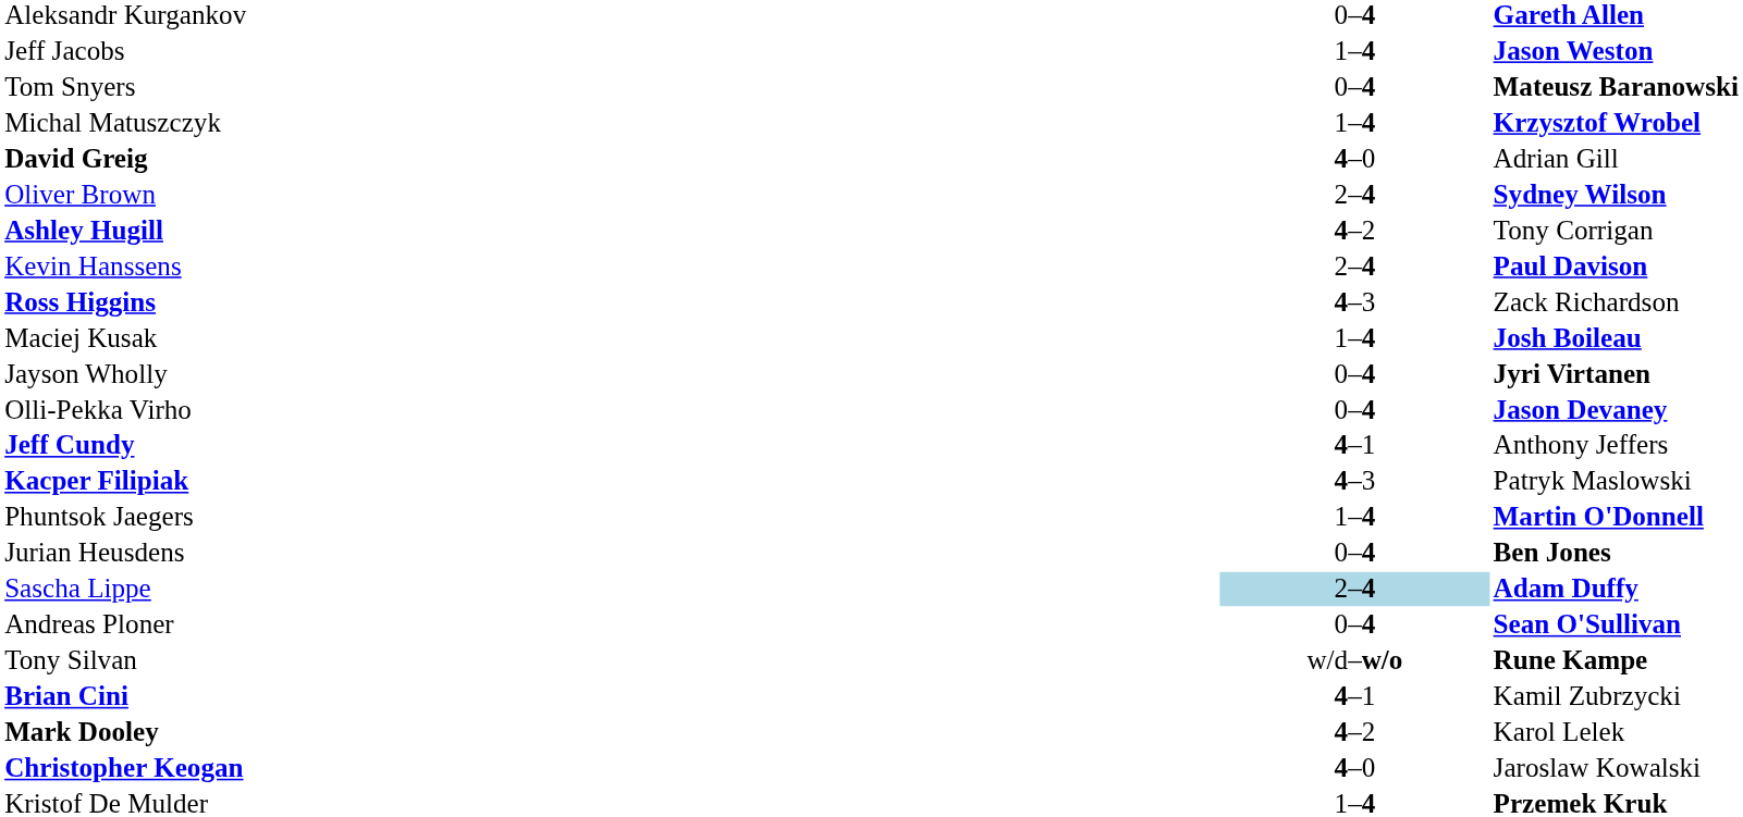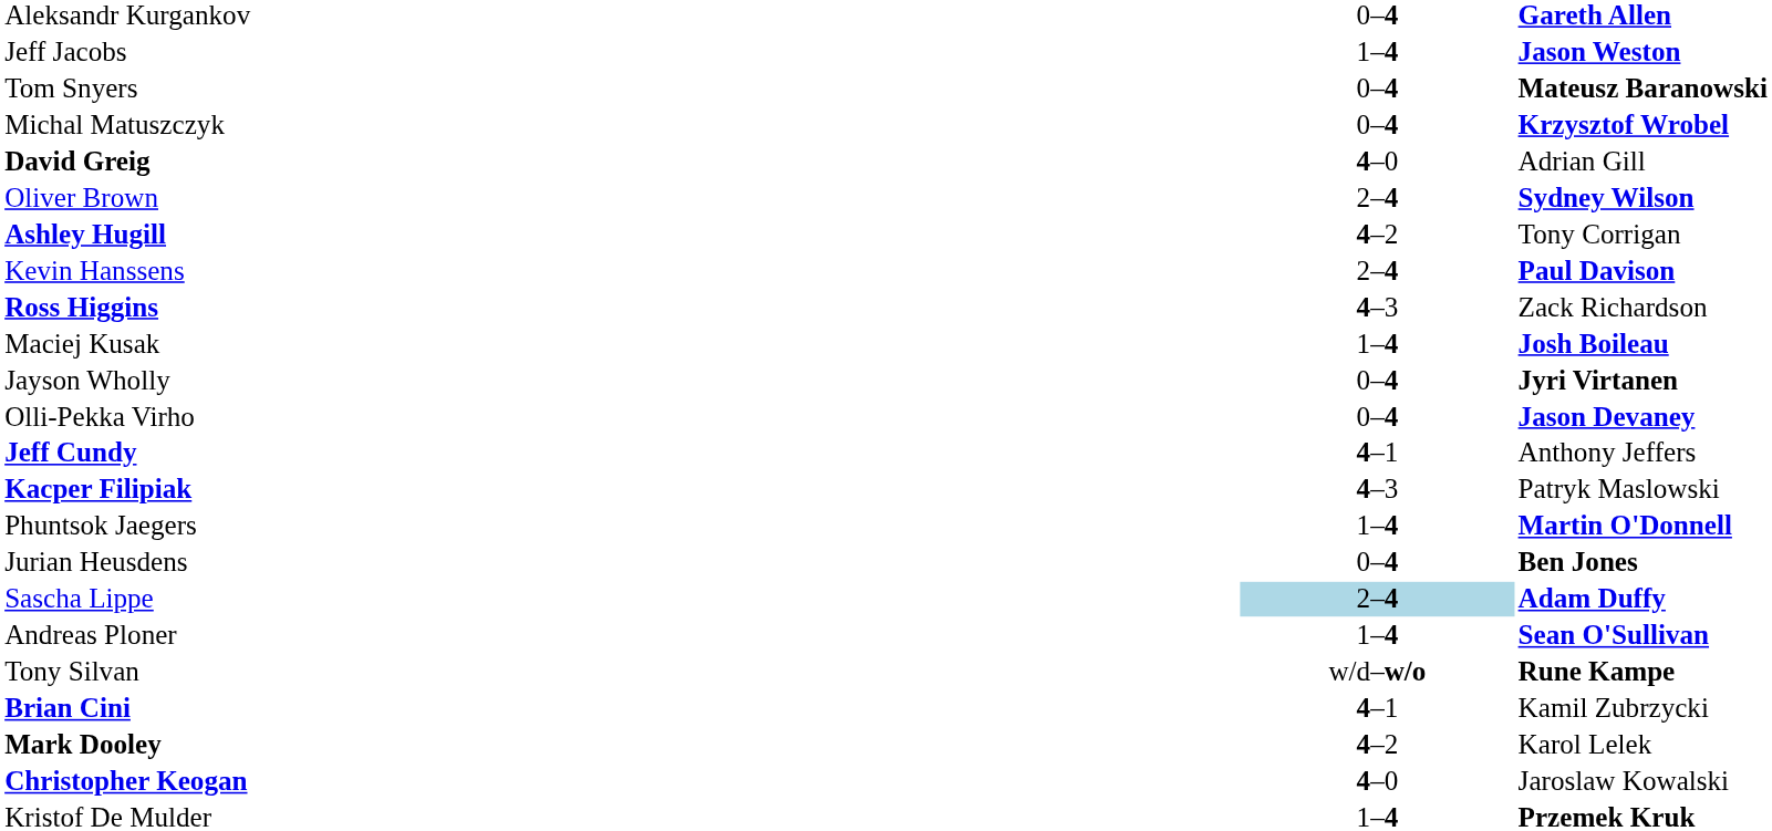 <table width="100%" cellspacing="1">
 <tr>
 <th width=45%></th>
 <th width=10%></th>
 <th width=45%></th>
 </tr>
 <tr>
 <td> Aleksandr Kurgankov</td>
 <td align="center">0–<strong>4</strong></td>
 <td> <strong><a href='#'>Gareth Allen</a></strong></td>
 </tr>
 <tr>
 <td> Jeff Jacobs</td>
 <td align="center">1–<strong>4</strong></td>
 <td> <strong><a href='#'>Jason Weston</a></strong></td>
 </tr>
 <tr>
 <td> Tom Snyers</td>
 <td align="center">0–<strong>4</strong></td>
 <td> <strong>Mateusz Baranowski</strong></td>
 </tr>
 <tr>
 <td> Michal Matuszczyk</td>
-<td align="center">1–<strong>4</strong></td>
+<td align="center">0–<strong>4</strong></td>
 <td> <strong><a href='#'>Krzysztof Wrobel</a></strong></td>
 </tr>
 <tr>
 <td> <strong>David Greig</strong></td>
 <td align="center"><strong>4</strong>–0</td>
 <td> Adrian Gill</td>
 </tr>
 <tr>
 <td> <a href='#'>Oliver Brown</a></td>
 <td align="center">2–<strong>4</strong></td>
 <td> <strong><a href='#'>Sydney Wilson</a></strong></td>
 </tr>
 <tr>
 <td> <strong><a href='#'>Ashley Hugill</a></strong></td>
 <td align="center"><strong>4</strong>–2</td>
 <td> Tony Corrigan</td>
 </tr>
 <tr>
 <td> <a href='#'>Kevin Hanssens</a></td>
 <td align="center">2–<strong>4</strong></td>
 <td> <strong><a href='#'>Paul Davison</a></strong></td>
 </tr>
 <tr>
 <td> <strong><a href='#'>Ross Higgins</a></strong></td>
 <td align="center"><strong>4</strong>–3</td>
 <td> Zack Richardson</td>
 </tr>
 <tr>
 <td> Maciej Kusak</td>
 <td align="center">1–<strong>4</strong></td>
 <td> <strong><a href='#'>Josh Boileau</a></strong></td>
 </tr>
 <tr>
 <td> Jayson Wholly</td>
 <td align="center">0–<strong>4</strong></td>
 <td> <strong>Jyri Virtanen</strong></td>
 </tr>
 <tr>
 <td> Olli-Pekka Virho</td>
 <td align="center">0–<strong>4</strong></td>
 <td> <strong><a href='#'>Jason Devaney</a></strong></td>
 </tr>
 <tr>
 <td> <strong><a href='#'>Jeff Cundy</a></strong></td>
 <td align="center"><strong>4</strong>–1</td>
 <td> Anthony Jeffers</td>
 </tr>
 <tr>
 <td> <strong><a href='#'>Kacper Filipiak</a></strong></td>
 <td align="center"><strong>4</strong>–3</td>
 <td> Patryk Maslowski</td>
 </tr>
 <tr>
 <td> Phuntsok Jaegers</td>
 <td align="center">1–<strong>4</strong></td>
 <td> <strong><a href='#'>Martin O'Donnell</a></strong></td>
 </tr>
 <tr>
 <td> Jurian Heusdens</td>
 <td align="center">0–<strong>4</strong></td>
 <td> <strong>Ben Jones</strong></td>
 </tr>
 <tr>
 <td> <a href='#'>Sascha Lippe</a></td>
 <td align="center" style="background: lightblue;">2–<strong>4</strong></td>
 <td> <strong><a href='#'>Adam Duffy</a></strong></td>
 </tr>
 <tr>
 <td> Andreas Ploner</td>
-<td align="center">0–<strong>4</strong></td>
+<td align="center">1–<strong>4</strong></td>
 <td> <strong><a href='#'>Sean O'Sullivan</a></strong></td>
 </tr>
 <tr>
 <td> Tony Silvan</td>
 <td align="center">w/d–<strong>w/o</strong></td>
 <td> <strong>Rune Kampe</strong></td>
 </tr>
 <tr>
 <td> <strong><a href='#'>Brian Cini</a></strong></td>
 <td align="center"><strong>4</strong>–1</td>
 <td> Kamil Zubrzycki</td>
 </tr>
 <tr>
 <td> <strong>Mark Dooley</strong></td>
 <td align="center"><strong>4</strong>–2</td>
 <td> Karol Lelek</td>
 </tr>
 <tr>
 <td> <strong><a href='#'>Christopher Keogan</a></strong></td>
 <td align="center"><strong>4</strong>–0</td>
 <td> Jaroslaw Kowalski</td>
 </tr>
 <tr>
 <td> Kristof De Mulder</td>
 <td align="center">1–<strong>4</strong></td>
 <td> <strong>Przemek Kruk</strong></td>
 </tr>
 </table>
